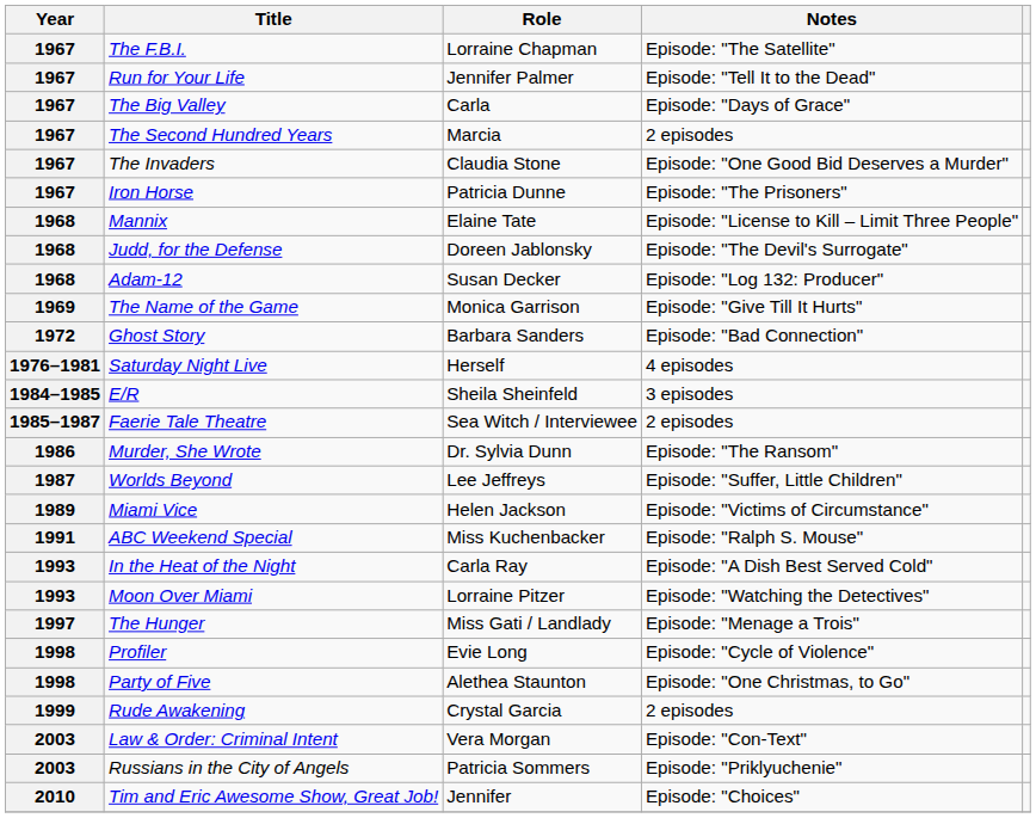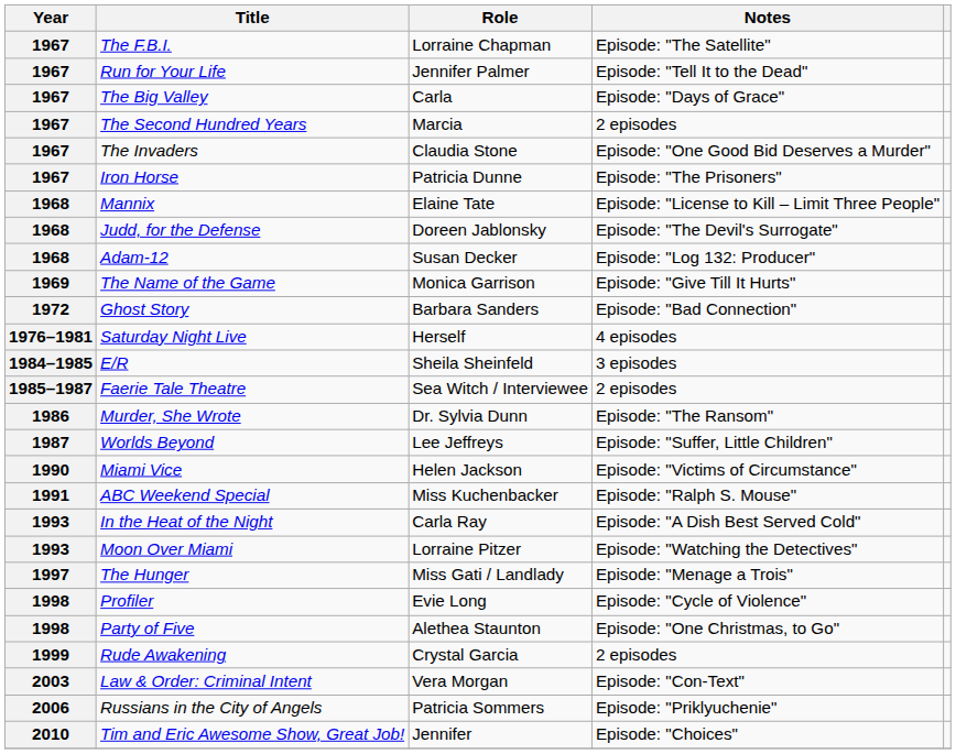 <table class="wikitable plainrowheaders sortable">
 <tr>
 <th>Year</th>
 <th>Title</th>
 <th>Role</th>
 <th>Notes</th>
 <th class="unsortable"></th>
 </tr>
 <tr>
 <th scope="row">1967</th>
 <td><em><a href='#'>The F.B.I.</a></em></td>
 <td>Lorraine Chapman</td>
 <td>Episode: "The Satellite"</td>
 <td style="text-align:center;"></td>
 </tr>
 <tr>
 <th scope="row">1967</th>
 <td><em><a href='#'>Run for Your Life</a></em></td>
 <td>Jennifer Palmer</td>
 <td>Episode: "Tell It to the Dead"</td>
 <td style="text-align:center;"></td>
 </tr>
 <tr>
 <th scope="row">1967</th>
 <td><em><a href='#'>The Big Valley</a></em></td>
 <td>Carla</td>
 <td>Episode: "Days of Grace"</td>
 <td style="text-align:center;"></td>
 </tr>
 <tr>
 <th scope="row">1967</th>
 <td><em><a href='#'>The Second Hundred Years</a></em></td>
 <td>Marcia</td>
 <td>2 episodes</td>
 <td style="text-align:center;"></td>
 </tr>
 <tr>
 <th scope="row">1967</th>
 <td><em>The Invaders</em></td>
 <td>Claudia Stone</td>
 <td>Episode: "One Good Bid Deserves a Murder"</td>
 <td style="text-align:center;"></td>
 </tr>
 <tr>
 <th scope="row">1967</th>
 <td><em><a href='#'>Iron Horse</a></em></td>
 <td>Patricia Dunne</td>
 <td>Episode: "The Prisoners"</td>
 <td style="text-align:center;"></td>
 </tr>
 <tr>
 <th scope="row">1968</th>
 <td><em><a href='#'>Mannix</a></em></td>
 <td>Elaine Tate</td>
 <td>Episode: "License to Kill – Limit Three People"</td>
 <td style="text-align:center;"></td>
 </tr>
 <tr>
 <th scope="row">1968</th>
 <td><em><a href='#'>Judd, for the Defense</a></em></td>
 <td>Doreen Jablonsky</td>
 <td>Episode: "The Devil's Surrogate"</td>
 <td style="text-align:center;"></td>
 </tr>
 <tr>
 <th scope="row">1968</th>
 <td><em><a href='#'>Adam-12</a></em></td>
 <td>Susan Decker</td>
 <td>Episode: "Log 132: Producer"</td>
 <td style="text-align:center;"></td>
 </tr>
 <tr>
 <th scope="row">1969</th>
 <td><em><a href='#'>The Name of the Game</a></em></td>
 <td>Monica Garrison</td>
 <td>Episode: "Give Till It Hurts"</td>
 <td style="text-align:center;"></td>
 </tr>
 <tr>
 <th scope="row">1972</th>
 <td><em><a href='#'>Ghost Story</a></em></td>
 <td>Barbara Sanders</td>
 <td>Episode: "Bad Connection"</td>
 <td style="text-align:center;"></td>
 </tr>
 <tr>
 <th scope="row">1976–1981</th>
 <td><em><a href='#'>Saturday Night Live</a></em></td>
 <td>Herself</td>
 <td>4 episodes</td>
 <td style="text-align:center;"></td>
 </tr>
 <tr>
 <th scope="row">1984–1985</th>
 <td><em><a href='#'>E/R</a></em></td>
 <td>Sheila Sheinfeld</td>
 <td>3 episodes</td>
 <td style="text-align:center;"></td>
 </tr>
 <tr>
 <th scope="row">1985–1987</th>
 <td><em><a href='#'>Faerie Tale Theatre</a></em></td>
 <td>Sea Witch / Interviewee</td>
 <td>2 episodes</td>
 <td style="text-align:center;"></td>
 </tr>
 <tr>
 <th scope="row">1986</th>
 <td><em><a href='#'>Murder, She Wrote</a></em></td>
 <td>Dr. Sylvia Dunn</td>
 <td>Episode: "The Ransom"</td>
 <td style="text-align:center;"></td>
 </tr>
 <tr>
 <th scope="row">1987</th>
 <td><em><a href='#'>Worlds Beyond</a></em></td>
 <td>Lee Jeffreys</td>
 <td>Episode: "Suffer, Little Children"</td>
 <td style="text-align:center;"></td>
 </tr>
 <tr>
-<th scope="row">1989</th>
+<th scope="row">1990</th>
 <td><em><a href='#'>Miami Vice</a></em></td>
 <td>Helen Jackson</td>
 <td>Episode: "Victims of Circumstance"</td>
 <td style="text-align:center;"></td>
 </tr>
 <tr>
 <th scope="row">1991</th>
 <td><em><a href='#'>ABC Weekend Special</a></em></td>
 <td>Miss Kuchenbacker</td>
 <td>Episode: "Ralph S. Mouse"</td>
 <td style="text-align:center;"></td>
 </tr>
 <tr>
 <th scope="row">1993</th>
 <td><em><a href='#'>In the Heat of the Night</a></em></td>
 <td>Carla Ray</td>
 <td>Episode: "A Dish Best Served Cold"</td>
 <td style="text-align:center;"></td>
 </tr>
 <tr>
 <th scope="row">1993</th>
 <td><em><a href='#'>Moon Over Miami</a></em></td>
 <td>Lorraine Pitzer</td>
 <td>Episode: "Watching the Detectives"</td>
 <td style="text-align:center;"></td>
 </tr>
 <tr>
 <th scope="row">1997</th>
 <td><em><a href='#'>The Hunger</a></em></td>
 <td>Miss Gati / Landlady</td>
 <td>Episode: "Menage a Trois"</td>
 <td style="text-align:center;"></td>
 </tr>
 <tr>
 <th scope="row">1998</th>
 <td><em><a href='#'>Profiler</a></em></td>
 <td>Evie Long</td>
 <td>Episode: "Cycle of Violence"</td>
 <td style="text-align:center;"></td>
 </tr>
 <tr>
 <th scope="row">1998</th>
 <td><em><a href='#'>Party of Five</a></em></td>
 <td>Alethea Staunton</td>
 <td>Episode: "One Christmas, to Go"</td>
 <td style="text-align:center;"></td>
 </tr>
 <tr>
 <th scope="row">1999</th>
 <td><em><a href='#'>Rude Awakening</a></em></td>
 <td>Crystal Garcia</td>
 <td>2 episodes</td>
 <td style="text-align:center;"></td>
 </tr>
 <tr>
 <th scope="row">2003</th>
 <td><em><a href='#'>Law & Order: Criminal Intent</a></em></td>
 <td>Vera Morgan</td>
 <td>Episode: "Con-Text"</td>
 <td style="text-align:center;"></td>
 </tr>
 <tr>
-<th scope="row">2003</th>
+<th scope="row">2006</th>
 <td><em>Russians in the City of Angels</em></td>
 <td>Patricia Sommers</td>
 <td>Episode: "Priklyuchenie"</td>
 <td style="text-align:center;"></td>
 </tr>
 <tr>
 <th scope="row">2010</th>
 <td><em><a href='#'>Tim and Eric Awesome Show, Great Job!</a></em></td>
 <td>Jennifer</td>
 <td>Episode: "Choices"</td>
 <td style="text-align:center;"></td>
 </tr>
 <tr>
 </tr>
 </table>
